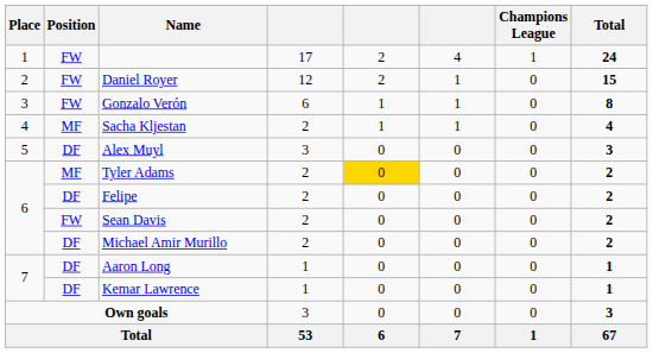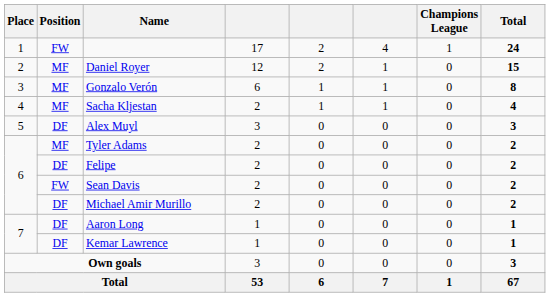 <table class="wikitable" style="font-size: 95%; text-align: center;">
 <tr>
 <th width=30>Place</th>
 <th width=30>Position</th>
 <th width=175>Name</th>
 <th width=75></th>
 <th width=75></th>
 <th width=75></th>
 <th width=75>Champions League</th>
 <th width=75><strong>Total</strong></th>
 </tr>
 <tr>
 <td>1</td>
 <td><a href='#'>FW</a></td>
 <td align=left></td>
 <td>17</td>
 <td>2</td>
 <td>4</td>
 <td>1</td>
 <td><strong>24</strong></td>
 </tr>
 <tr>
 <td>2</td>
-<td><a href='#'>FW</a></td>
+<td><a href='#'>MF</a></td>
 <td align=left> <a href='#'>Daniel Royer</a></td>
 <td>12</td>
 <td>2</td>
 <td>1</td>
 <td>0</td>
 <td><strong>15</strong></td>
 </tr>
 <tr>
 <td>3</td>
-<td><a href='#'>FW</a></td>
+<td><a href='#'>MF</a></td>
 <td align=left> <a href='#'>Gonzalo Verón</a></td>
 <td>6</td>
 <td>1</td>
 <td>1</td>
 <td>0</td>
 <td><strong>8</strong></td>
 </tr>
 <tr>
 <td>4</td>
 <td><a href='#'>MF</a></td>
 <td align=left> <a href='#'>Sacha Kljestan</a></td>
 <td>2</td>
 <td>1</td>
 <td>1</td>
 <td>0</td>
 <td><strong>4</strong></td>
 </tr>
 <tr>
 <td>5</td>
 <td><a href='#'>DF</a></td>
 <td align=left> <a href='#'>Alex Muyl</a></td>
 <td>3</td>
 <td>0</td>
 <td>0</td>
 <td>0</td>
 <td><strong>3</strong></td>
 </tr>
 <tr>
 <td rowspan="4">6</td>
 <td><a href='#'>MF</a></td>
 <td align=left> <a href='#'>Tyler Adams</a></td>
 <td>2</td>
-<td style="background: gold;">0</td>
+<td>0</td>
 <td>0</td>
 <td>0</td>
 <td><strong>2</strong></td>
 </tr>
 <tr>
 <td><a href='#'>DF</a></td>
 <td align=left> <a href='#'>Felipe</a></td>
 <td>2</td>
 <td>0</td>
 <td>0</td>
 <td>0</td>
 <td><strong>2</strong></td>
 </tr>
 <tr>
 <td><a href='#'>FW</a></td>
 <td align=left> <a href='#'>Sean Davis</a></td>
 <td>2</td>
 <td>0</td>
 <td>0</td>
 <td>0</td>
 <td><strong>2</strong></td>
 </tr>
 <tr>
 <td><a href='#'>DF</a></td>
 <td align=left> <a href='#'>Michael Amir Murillo</a></td>
 <td>2</td>
 <td>0</td>
 <td>0</td>
 <td>0</td>
 <td><strong>2</strong></td>
 </tr>
 <tr>
 <td rowspan="2">7</td>
 <td><a href='#'>DF</a></td>
 <td align=left> <a href='#'>Aaron Long</a></td>
 <td>1</td>
 <td>0</td>
 <td>0</td>
 <td>0</td>
 <td><strong>1</strong></td>
 </tr>
 <tr>
 <td><a href='#'>DF</a></td>
 <td align=left> <a href='#'>Kemar Lawrence</a></td>
 <td>1</td>
 <td>0</td>
 <td>0</td>
 <td>0</td>
 <td><strong>1</strong></td>
 </tr>
 <tr>
 <td colspan="3"><strong>Own goals</strong></td>
 <td>3</td>
 <td>0</td>
 <td>0</td>
 <td>0</td>
 <td><strong>3</strong></td>
 </tr>
 <tr>
 <th colspan="3">Total</th>
 <th>53</th>
 <th>6</th>
 <th>7</th>
 <th>1</th>
 <th>67</th>
 </tr>
 </table>
